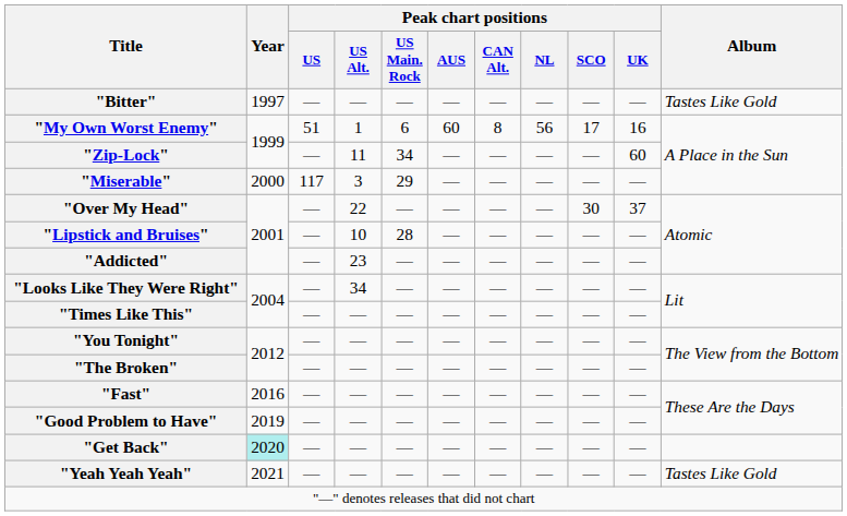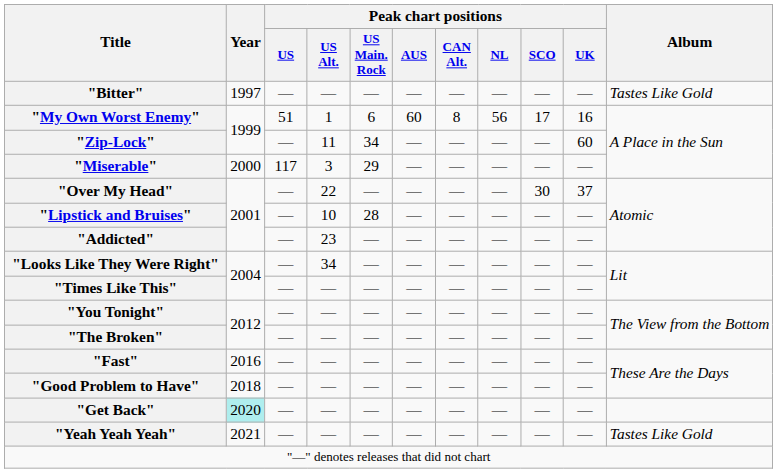 <table class="wikitable plainrowheaders" style="text-align:center;">
 <tr>
 <th scope="col" rowspan="2" style="width:14em;">Title</th>
 <th scope="col" rowspan="2" style="width:1em;">Year</th>
 <th scope="col" colspan="8">Peak chart positions</th>
 <th scope="col" rowspan="2">Album</th>
 </tr>
 <tr>
 <th scope="col" style="width:2.8em;font-size:85%;"><a href='#'>US</a><br></th>
 <th scope="col" style="width:2.8em;font-size:85%;"><a href='#'>US<br>Alt.</a><br></th>
 <th scope="col" style="width:2.8em;font-size:85%;"><a href='#'>US<br>Main. Rock</a><br></th>
 <th scope="col" style="width:2.8em;font-size:85%;"><a href='#'>AUS</a><br></th>
 <th scope="col" style="width:2.8em;font-size:85%;"><a href='#'>CAN Alt.</a><br></th>
 <th scope="col" style="width:2.8em;font-size:85%;"><a href='#'>NL</a><br></th>
 <th scope="col" style="width:2.8em;font-size:85%;"><a href='#'>SCO</a><br></th>
 <th scope="col" style="width:2.8em;font-size:85%;"><a href='#'>UK</a><br></th>
 </tr>
 <tr>
 <th scope="row">"Bitter"</th>
 <td>1997</td>
 <td>—</td>
 <td>—</td>
 <td>—</td>
 <td>—</td>
 <td>—</td>
 <td>—</td>
 <td>—</td>
 <td>—</td>
 <td align="left"><em>Tastes Like Gold</em></td>
 </tr>
 <tr>
 <th scope="row">"<a href='#'>My Own Worst Enemy</a>"</th>
 <td rowspan="2">1999</td>
 <td>51</td>
 <td>1</td>
 <td>6</td>
 <td>60</td>
 <td>8</td>
 <td>56</td>
 <td>17</td>
 <td>16</td>
 <td align="left" rowspan="3"><em>A Place in the Sun</em></td>
 </tr>
 <tr>
 <th scope="row">"<a href='#'>Zip-Lock</a>"</th>
 <td>—</td>
 <td>11</td>
 <td>34</td>
 <td>—</td>
 <td>—</td>
 <td>—</td>
 <td>—</td>
 <td>60</td>
 </tr>
 <tr>
 <th scope="row">"<a href='#'>Miserable</a>"</th>
 <td>2000</td>
 <td>117</td>
 <td>3</td>
 <td>29</td>
 <td>—</td>
 <td>—</td>
 <td>—</td>
 <td>—</td>
 <td>—</td>
 </tr>
 <tr>
 <th scope="row">"Over My Head"</th>
 <td rowspan="3">2001</td>
 <td>—</td>
 <td>22</td>
 <td>—</td>
 <td>—</td>
 <td>—</td>
 <td>—</td>
 <td>30</td>
 <td>37</td>
 <td align="left" rowspan="3"><em>Atomic</em></td>
 </tr>
 <tr>
 <th scope="row">"<a href='#'>Lipstick and Bruises</a>"</th>
 <td>—</td>
 <td>10</td>
 <td>28</td>
 <td>—</td>
 <td>—</td>
 <td>—</td>
 <td>—</td>
 <td>—</td>
 </tr>
 <tr>
 <th scope="row">"Addicted"</th>
 <td>—</td>
 <td>23</td>
 <td>—</td>
 <td>—</td>
 <td>—</td>
 <td>—</td>
 <td>—</td>
 <td>—</td>
 </tr>
 <tr>
 <th scope="row">"Looks Like They Were Right"</th>
 <td rowspan="2">2004</td>
 <td>—</td>
 <td>34</td>
 <td>—</td>
 <td>—</td>
 <td>—</td>
 <td>—</td>
 <td>—</td>
 <td>—</td>
 <td align="left" rowspan="2"><em>Lit</em></td>
 </tr>
 <tr>
 <th scope="row">"Times Like This"</th>
 <td>—</td>
 <td>—</td>
 <td>—</td>
 <td>—</td>
 <td>—</td>
 <td>—</td>
 <td>—</td>
 <td>—</td>
 </tr>
 <tr>
 <th scope="row">"You Tonight"</th>
 <td rowspan="2">2012</td>
 <td>—</td>
 <td>—</td>
 <td>—</td>
 <td>—</td>
 <td>—</td>
 <td>—</td>
 <td>—</td>
 <td>—</td>
 <td align="left" rowspan="2"><em>The View from the Bottom</em></td>
 </tr>
 <tr>
 <th scope="row">"The Broken"</th>
 <td>—</td>
 <td>—</td>
 <td>—</td>
 <td>—</td>
 <td>—</td>
 <td>—</td>
 <td>—</td>
 <td>—</td>
 </tr>
 <tr>
 <th scope="row">"Fast"</th>
 <td>2016</td>
 <td>—</td>
 <td>—</td>
 <td>—</td>
 <td>—</td>
 <td>—</td>
 <td>—</td>
 <td>—</td>
 <td>—</td>
 <td align="left" rowspan="2"><em>These Are the Days</em></td>
 </tr>
 <tr>
 <th scope="row">"Good Problem to Have"</th>
-<td>2019</td>
+<td>2018</td>
 <td>—</td>
 <td>—</td>
 <td>—</td>
 <td>—</td>
 <td>—</td>
 <td>—</td>
 <td>—</td>
 <td>—</td>
 </tr>
 <tr>
 <th scope="row">"Get Back"</th>
 <td style="background: paleturquoise;">2020</td>
 <td>—</td>
 <td>—</td>
 <td>—</td>
 <td>—</td>
 <td>—</td>
 <td>—</td>
 <td>—</td>
 <td>—</td>
 <td></td>
 </tr>
 <tr>
 <th scope="row">"Yeah Yeah Yeah"</th>
 <td>2021</td>
 <td>—</td>
 <td>—</td>
 <td>—</td>
 <td>—</td>
 <td>—</td>
 <td>—</td>
 <td>—</td>
 <td>—</td>
 <td align="left"><em>Tastes Like Gold</em></td>
 </tr>
 <tr>
 <td colspan="14" style="font-size:85%">"—" denotes releases that did not chart</td>
 </tr>
 </table>
